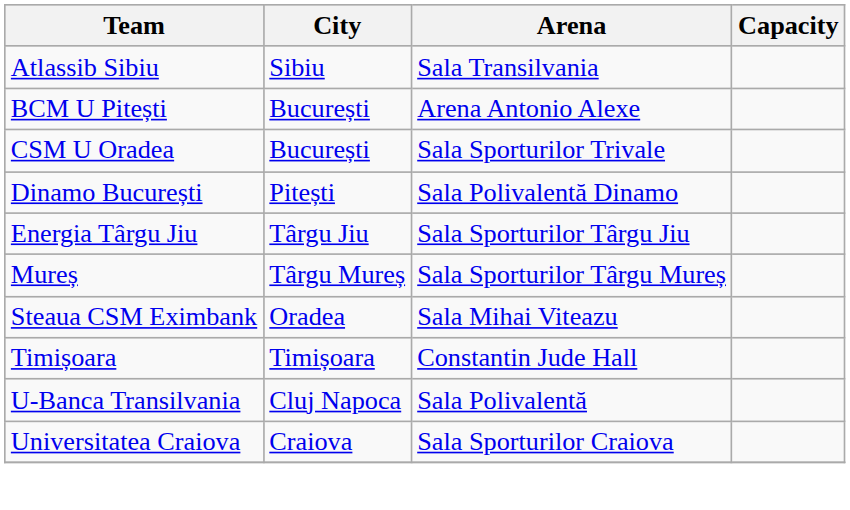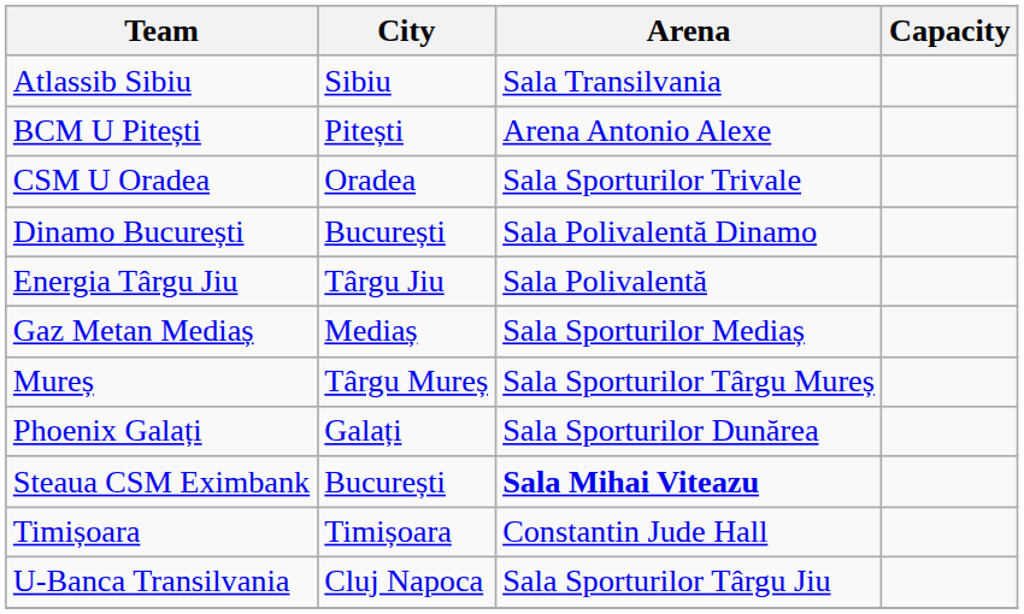 <table class="wikitable sortable">
 <tr>
 <th>Team</th>
 <th>City</th>
 <th>Arena</th>
 <th>Capacity</th>
 </tr>
 <tr>
 <td><a href='#'>Atlassib Sibiu</a></td>
 <td><a href='#'>Sibiu</a></td>
 <td><a href='#'>Sala Transilvania</a></td>
 <td></td>
 </tr>
 <tr>
 <td><a href='#'>BCM U Pitești</a></td>
-<td><a href='#'>București</a></td>
+<td><a href='#'>Pitești</a></td>
 <td><a href='#'>Arena Antonio Alexe</a></td>
 <td></td>
 </tr>
 <tr>
 <td><a href='#'>CSM U Oradea</a></td>
-<td><a href='#'>București</a></td>
+<td><a href='#'>Oradea</a></td>
 <td><a href='#'>Sala Sporturilor Trivale</a></td>
 <td></td>
 </tr>
 <tr>
 <td><a href='#'>Dinamo București</a></td>
-<td><a href='#'>Pitești</a></td>
+<td><a href='#'>București</a></td>
 <td><a href='#'>Sala Polivalentă Dinamo</a></td>
 <td></td>
 </tr>
 <tr>
 <td><a href='#'>Energia Târgu Jiu</a></td>
 <td><a href='#'>Târgu Jiu</a></td>
-<td><a href='#'>Sala Sporturilor Târgu Jiu</a></td>
+<td><a href='#'>Sala Polivalentă</a></td>
+<td></td>
+</tr>
+<tr>
+<td><a href='#'>Gaz Metan Mediaș</a></td>
+<td><a href='#'>Mediaș</a></td>
+<td><a href='#'>Sala Sporturilor Mediaș</a></td>
 <td></td>
 </tr>
 <tr>
 <td><a href='#'>Mureș</a></td>
 <td><a href='#'>Târgu Mureș</a></td>
 <td><a href='#'>Sala Sporturilor Târgu Mureș</a></td>
 <td></td>
 </tr>
 <tr>
+<td><a href='#'>Phoenix Galați</a></td>
+<td><a href='#'>Galați</a></td>
+<td><a href='#'>Sala Sporturilor Dunărea</a></td>
+<td></td>
+</tr>
+<tr>
 <td><a href='#'>Steaua CSM Eximbank</a></td>
-<td><a href='#'>Oradea</a></td>
-<td><a href='#'>Sala Mihai Viteazu</a></td>
+<td><a href='#'>București</a></td>
+<td><strong><a href='#'>Sala Mihai Viteazu</a></strong></td>
 <td></td>
 </tr>
 <tr>
 <td><a href='#'>Timișoara</a></td>
 <td><a href='#'>Timișoara</a></td>
 <td><a href='#'>Constantin Jude Hall</a></td>
 <td></td>
 </tr>
 <tr>
 <td><a href='#'>U-Banca Transilvania</a></td>
 <td><a href='#'>Cluj Napoca</a></td>
-<td><a href='#'>Sala Polivalentă</a></td>
-<td></td>
-</tr>
-<tr>
-<td><a href='#'>Universitatea Craiova</a></td>
-<td><a href='#'>Craiova</a></td>
-<td><a href='#'>Sala Sporturilor Craiova</a></td>
+<td><a href='#'>Sala Sporturilor Târgu Jiu</a></td>
 <td></td>
 </tr>
 <tr>
 </tr>
 </table>
